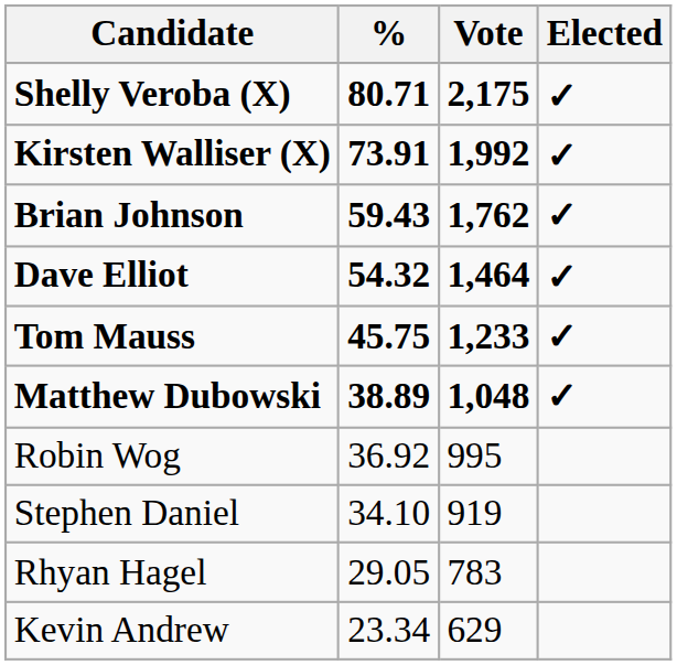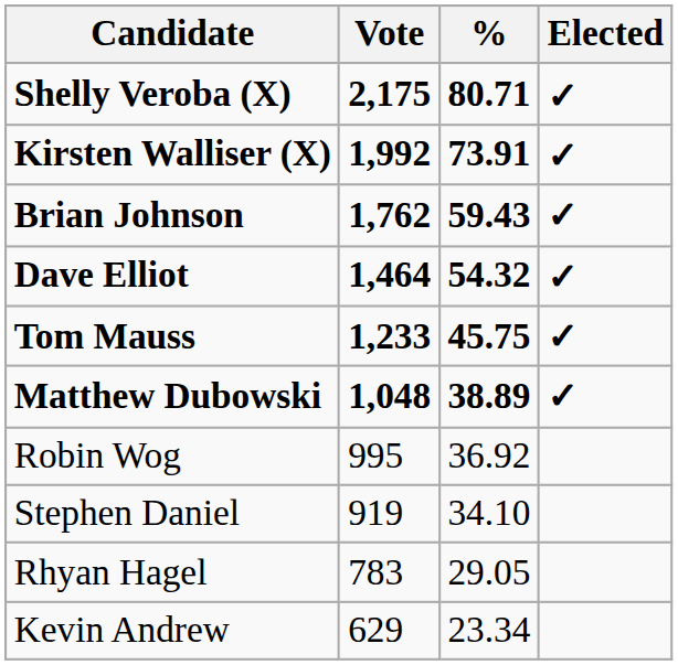 <table class="wikitable">
 <tr>
 <th>Candidate</th>
+<th>Vote</th>
 <th>%</th>
-<th>Vote</th>
 <th>Elected</th>
 </tr>
 <tr>
 <td><strong>Shelly Veroba (X)</strong></td>
+<td><strong>2,175</strong></td>
 <td><strong>80.71</strong></td>
-<td><strong>2,175</strong></td>
 <td><strong>✓</strong></td>
 </tr>
 <tr>
 <td><strong>Kirsten Walliser (X)</strong></td>
+<td><strong>1,992</strong></td>
 <td><strong>73.91</strong></td>
-<td><strong>1,992</strong></td>
 <td><strong>✓</strong></td>
 </tr>
 <tr>
 <td><strong>Brian Johnson</strong></td>
+<td><strong>1,762</strong></td>
 <td><strong>59.43</strong></td>
-<td><strong>1,762</strong></td>
 <td><strong>✓</strong></td>
 </tr>
 <tr>
 <td><strong>Dave Elliot</strong></td>
+<td><strong>1,464</strong></td>
 <td><strong>54.32</strong></td>
-<td><strong>1,464</strong></td>
 <td><strong>✓</strong></td>
 </tr>
 <tr>
 <td><strong>Tom Mauss</strong></td>
+<td><strong>1,233</strong></td>
 <td><strong>45.75</strong></td>
-<td><strong>1,233</strong></td>
 <td><strong>✓</strong></td>
 </tr>
 <tr>
 <td><strong>Matthew Dubowski</strong></td>
+<td><strong>1,048</strong></td>
 <td><strong>38.89</strong></td>
-<td><strong>1,048</strong></td>
 <td><strong>✓</strong></td>
 </tr>
 <tr>
 <td>Robin Wog</td>
+<td>995</td>
 <td>36.92</td>
-<td>995</td>
 <td></td>
 </tr>
 <tr>
 <td>Stephen Daniel</td>
+<td>919</td>
 <td>34.10</td>
-<td>919</td>
 <td></td>
 </tr>
 <tr>
 <td>Rhyan Hagel</td>
+<td>783</td>
 <td>29.05</td>
-<td>783</td>
 <td></td>
 </tr>
 <tr>
 <td>Kevin Andrew</td>
+<td>629</td>
 <td>23.34</td>
-<td>629</td>
 <td></td>
 </tr>
 </table>
